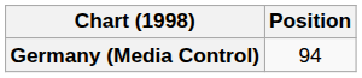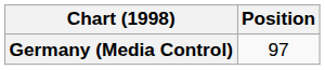 <table class="wikitable plainrowheaders" style="text-align:center">
 <tr>
 <th scope="col">Chart (1998)</th>
 <th scope="col">Position</th>
 </tr>
 <tr>
 <th scope="row">Germany (Media Control)</th>
-<td>94</td>
+<td>97</td>
 </tr>
 </table>
